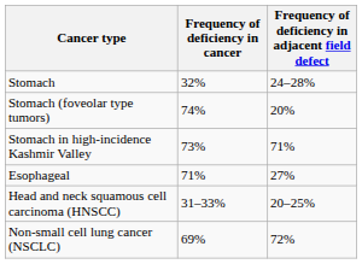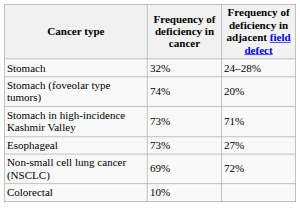 <table class="wikitable sortable">
 <tr>
 <th width="200">Cancer type</th>
 <th width="100">Frequency of deficiency in cancer</th>
 <th width="100">Frequency of deficiency in adjacent <a href='#'>field defect</a></th>
 </tr>
 <tr>
 <td>Stomach</td>
 <td>32%</td>
 <td>24–28%</td>
 </tr>
 <tr>
 <td>Stomach (foveolar type tumors)</td>
 <td>74%</td>
 <td>20%</td>
 </tr>
 <tr>
 <td>Stomach in high-incidence Kashmir Valley</td>
 <td>73%</td>
 <td>71%</td>
 </tr>
 <tr>
 <td>Esophageal</td>
-<td>71%</td>
+<td>73%</td>
 <td>27%</td>
-</tr>
-<tr>
-<td>Head and neck squamous cell carcinoma (HNSCC)</td>
-<td>31–33%</td>
-<td>20–25%</td>
 </tr>
 <tr>
 <td>Non-small cell lung cancer (NSCLC)</td>
 <td>69%</td>
 <td>72%</td>
 </tr>
+<tr>
+<td>Colorectal</td>
+<td>10%</td>
+<td></td>
+</tr>
 </table>
